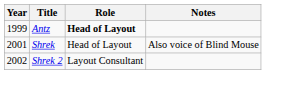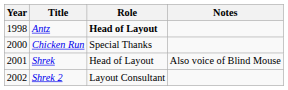 <table class="wikitable sortable">
 <tr>
 <th>Year</th>
 <th>Title</th>
 <th>Role</th>
 <th class="unsortable">Notes</th>
 </tr>
 <tr>
-<td>1999</td>
+<td>1998</td>
 <td><em><a href='#'>Antz</a></em></td>
 <td><strong>Head of Layout</strong></td>
+<td></td>
+</tr>
+<tr>
+<td>2000</td>
+<td><em><a href='#'>Chicken Run</a></em></td>
+<td>Special Thanks</td>
 <td></td>
 </tr>
 <tr>
 <td>2001</td>
 <td><em><a href='#'>Shrek</a></em></td>
 <td>Head of Layout</td>
 <td>Also voice of Blind Mouse</td>
 </tr>
 <tr>
 <td>2002</td>
 <td><em><a href='#'>Shrek 2</a></em></td>
 <td>Layout Consultant</td>
 <td></td>
 </tr>
 </table>
